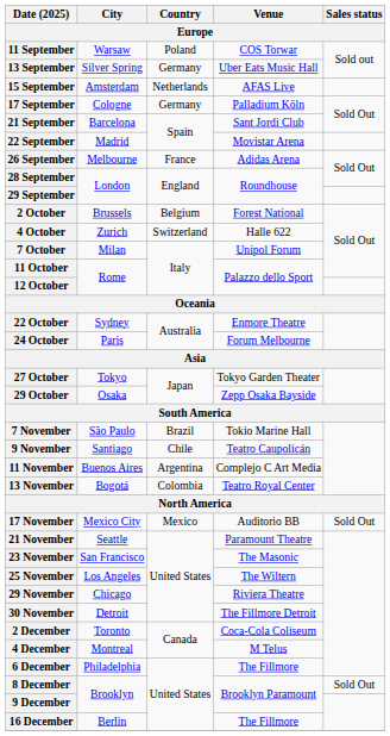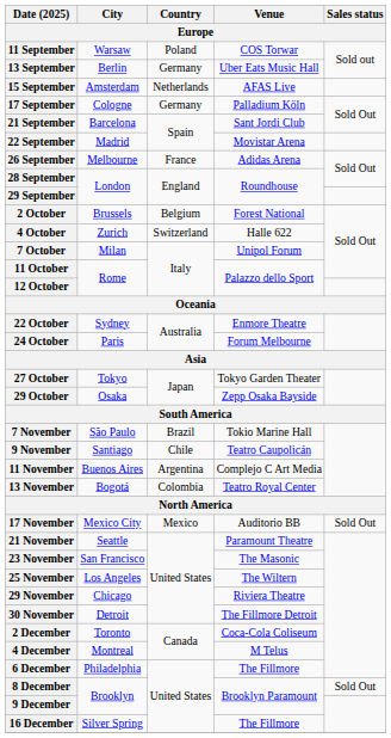 <table class="wikitable plainrowheaders" style="text-align:center;">
 <tr>
 <th scope="col">Date (2025)</th>
 <th scope="col">City</th>
 <th scope="col">Country</th>
 <th scope="col">Venue</th>
 <th>Sales status</th>
 </tr>
 <tr>
 <th colspan="6">Europe</th>
 </tr>
 <tr>
 <th scope="row" style="text-align:center;">11 September</th>
 <td><a href='#'>Warsaw</a></td>
 <td>Poland</td>
 <td><a href='#'>COS Torwar</a></td>
 <td rowspan="2">Sold out</td>
 </tr>
 <tr>
 <th scope="row" style="text-align:center;">13 September</th>
-<td><a href='#'>Silver Spring</a></td>
+<td><a href='#'>Berlin</a></td>
 <td>Germany</td>
 <td><a href='#'>Uber Eats Music Hall</a></td>
 </tr>
 <tr>
 <th scope="row" style="text-align:center;">15 September</th>
 <td><a href='#'>Amsterdam</a></td>
 <td>Netherlands</td>
 <td><a href='#'>AFAS Live</a></td>
 <td></td>
 </tr>
 <tr>
 <th scope="row" style="text-align:center;">17 September</th>
 <td><a href='#'>Cologne</a></td>
 <td>Germany</td>
 <td><a href='#'>Palladium Köln</a></td>
 <td rowspan="2">Sold Out</td>
 </tr>
 <tr>
 <th scope="row" style="text-align:center;">21 September</th>
 <td><a href='#'>Barcelona</a></td>
 <td rowspan="2">Spain</td>
 <td><a href='#'>Sant Jordi Club</a></td>
 </tr>
 <tr>
 <th scope="row" style="text-align:center;">22 September</th>
 <td><a href='#'>Madrid</a></td>
 <td><a href='#'>Movistar Arena</a></td>
 <td></td>
 </tr>
 <tr>
 <th scope="row" style="text-align:center;">26 September</th>
 <td><a href='#'>Melbourne</a></td>
 <td>France</td>
 <td><a href='#'>Adidas Arena</a></td>
 <td rowspan="2">Sold Out</td>
 </tr>
 <tr>
 <th scope="row" style="text-align:center;">28 September</th>
 <td rowspan="2"><a href='#'>London</a></td>
 <td rowspan="2">England</td>
 <td rowspan="2"><a href='#'>Roundhouse</a></td>
 </tr>
 <tr>
 <th scope="row" style="text-align:center;">29 September</th>
 <td></td>
 </tr>
 <tr>
 <th scope="row" style="text-align:center;">2 October</th>
 <td><a href='#'>Brussels</a></td>
 <td>Belgium</td>
 <td><a href='#'>Forest National</a></td>
 <td rowspan="4">Sold Out</td>
 </tr>
 <tr>
 <th scope="row" style="text-align:center;">4 October</th>
 <td><a href='#'>Zurich</a></td>
 <td>Switzerland</td>
 <td>Halle 622</td>
 </tr>
 <tr>
 <th scope="row" style="text-align:center;">7 October</th>
 <td><a href='#'>Milan</a></td>
 <td rowspan="3">Italy</td>
 <td><a href='#'>Unipol Forum</a></td>
 </tr>
 <tr>
 <th scope="row" style="text-align:center;">11 October</th>
 <td rowspan="2"><a href='#'>Rome</a></td>
 <td rowspan="2"><a href='#'>Palazzo dello Sport</a></td>
 </tr>
 <tr>
 <th scope="row" style="text-align:center;">12 October</th>
 <td></td>
 </tr>
 <tr>
 <th colspan="6">Oceania</th>
 </tr>
 <tr>
 <th scope="row" style="text-align:center;">22 October</th>
 <td><a href='#'>Sydney</a></td>
 <td rowspan="2">Australia</td>
 <td><a href='#'>Enmore Theatre</a></td>
 <td rowspan="2"></td>
 </tr>
 <tr>
 <th scope="row" style="text-align:center;">24 October</th>
 <td><a href='#'>Paris</a></td>
 <td><a href='#'>Forum Melbourne</a></td>
 </tr>
 <tr>
 <th colspan="6">Asia</th>
 </tr>
 <tr>
 <th scope="row" style="text-align:center;">27 October</th>
 <td><a href='#'>Tokyo</a></td>
 <td rowspan="2">Japan</td>
 <td>Tokyo Garden Theater</td>
 <td rowspan="2"></td>
 </tr>
 <tr>
 <th scope="row" style="text-align:center;">29 October</th>
 <td><a href='#'>Osaka</a></td>
 <td><a href='#'>Zepp Osaka Bayside</a></td>
 </tr>
 <tr>
 <th colspan="6">South America</th>
 </tr>
 <tr>
 <th scope="row" style="text-align:center;">7 November</th>
 <td><a href='#'>São Paulo</a></td>
 <td>Brazil</td>
 <td>Tokio Marine Hall</td>
 <td rowspan="4"></td>
 </tr>
 <tr>
 <th scope="row" style="text-align:center;">9 November</th>
 <td><a href='#'>Santiago</a></td>
 <td>Chile</td>
 <td><a href='#'>Teatro Caupolicán</a></td>
 </tr>
 <tr>
 <th scope="row" style="text-align:center;">11 November</th>
 <td><a href='#'>Buenos Aires</a></td>
 <td>Argentina</td>
 <td>Complejo C Art Media</td>
 </tr>
 <tr>
 <th scope="row" style="text-align:center;">13 November</th>
 <td><a href='#'>Bogotá</a></td>
 <td>Colombia</td>
 <td><a href='#'>Teatro Royal Center</a></td>
 </tr>
 <tr>
 <th colspan="6">North America</th>
 </tr>
 <tr>
 <th scope="row" style="text-align:center;">17 November</th>
 <td><a href='#'>Mexico City</a></td>
 <td>Mexico</td>
 <td>Auditorio BB</td>
 <td>Sold Out</td>
 </tr>
 <tr>
 <th scope="row" style="text-align:center;">21 November</th>
 <td><a href='#'>Seattle</a></td>
 <td rowspan="5">United States</td>
 <td><a href='#'>Paramount Theatre</a></td>
 <td rowspan="8"></td>
 </tr>
 <tr>
 <th scope="row" style="text-align:center;">23 November</th>
 <td><a href='#'>San Francisco</a></td>
 <td><a href='#'>The Masonic</a></td>
 </tr>
 <tr>
 <th scope="row" style="text-align:center;">25 November</th>
 <td><a href='#'>Los Angeles</a></td>
 <td><a href='#'>The Wiltern</a></td>
 </tr>
 <tr>
 <th scope="row" style="text-align:center;">29 November</th>
 <td><a href='#'>Chicago</a></td>
 <td><a href='#'>Riviera Theatre</a></td>
 </tr>
 <tr>
 <th scope="row" style="text-align:center;">30 November</th>
 <td><a href='#'>Detroit</a></td>
 <td><a href='#'>The Fillmore Detroit</a></td>
 </tr>
 <tr>
 <th scope="row" style="text-align:center;">2 December</th>
 <td><a href='#'>Toronto</a></td>
 <td rowspan="2">Canada</td>
 <td><a href='#'>Coca-Cola Coliseum</a></td>
 </tr>
 <tr>
 <th scope="row" style="text-align:center;">4 December</th>
 <td><a href='#'>Montreal</a></td>
 <td><a href='#'>M Telus</a></td>
 </tr>
 <tr>
 <th scope="row" style="text-align:center;">6 December</th>
 <td><a href='#'>Philadelphia</a></td>
 <td rowspan="4">United States</td>
 <td><a href='#'>The Fillmore</a></td>
 </tr>
 <tr>
 <th scope="row" style="text-align:center;">8 December</th>
 <td rowspan="2"><a href='#'>Brooklyn</a></td>
 <td rowspan="2"><a href='#'>Brooklyn Paramount</a></td>
 <td>Sold Out</td>
 </tr>
 <tr>
 <th scope="row" style="text-align:center;">9 December</th>
 <td rowspan="2"></td>
 </tr>
 <tr>
 <th scope="row" style="text-align:center;">16 December</th>
-<td><a href='#'>Berlin</a></td>
+<td><a href='#'>Silver Spring</a></td>
 <td><a href='#'>The Fillmore</a></td>
 </tr>
 <tr>
 </tr>
 </table>
